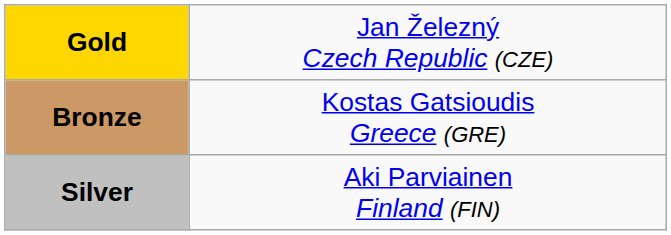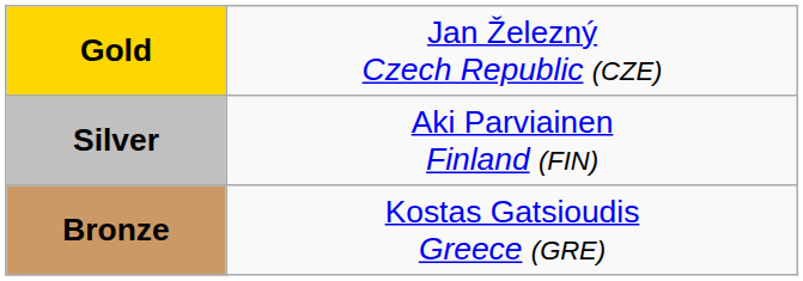 <table class="wikitable" style=" text-align:center; font-size:110%;" width="35%">
 <tr>
 <td bgcolor="gold"><strong>Gold</strong></td>
 <td> <a href='#'>Jan Železný</a><br><em><a href='#'>Czech Republic</a> <small>(CZE)</small></em></td>
 </tr>
 <tr>
+<td bgcolor="silver"><strong>Silver</strong></td>
+<td> <a href='#'>Aki Parviainen</a><br><em><a href='#'>Finland</a> <small>(FIN)</small></em></td>
+</tr>
+<tr>
 <td bgcolor="CC9966"><strong>Bronze</strong></td>
 <td> <a href='#'>Kostas Gatsioudis</a><br><em><a href='#'>Greece</a> <small>(GRE)</small></em></td>
 </tr>
-<tr>
-<td bgcolor="silver"><strong>Silver</strong></td>
-<td> <a href='#'>Aki Parviainen</a><br><em><a href='#'>Finland</a> <small>(FIN)</small></em></td>
-</tr>
 </table>
